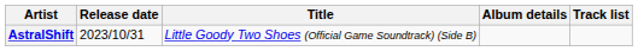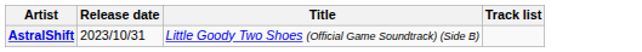 <table class="wikitable">
 <tr>
 <th>Artist</th>
 <th>Release date</th>
 <th>Title</th>
-<th>Album details</th>
 <th>Track list</th>
 </tr>
 <tr>
 <th><a href='#'>AstralShift</a></th>
 <td>2023/10/31</td>
 <td><em><a href='#'>Little Goody Two Shoes</a> <small>(Official Game Soundtrack) (Side B)</small></em></td>
-<td><br></td>
 <td></td>
 </tr>
 </table>
